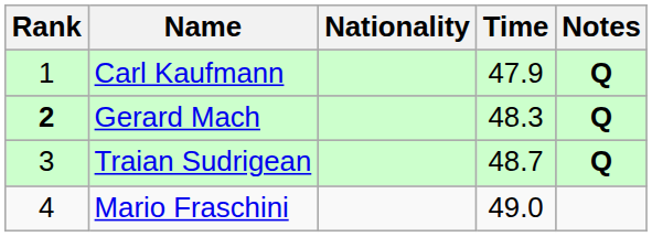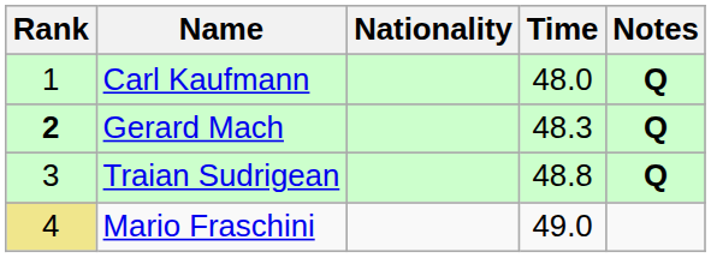 <table class="wikitable sortable" style="text-align:center">
 <tr>
 <th>Rank</th>
 <th>Name</th>
 <th>Nationality</th>
 <th>Time</th>
 <th>Notes</th>
 </tr>
 <tr bgcolor=ccffcc>
 <td>1</td>
 <td align=left><a href='#'>Carl Kaufmann</a></td>
 <td align=left></td>
-<td>47.9</td>
+<td>48.0</td>
 <td><strong>Q</strong></td>
 </tr>
 <tr bgcolor=ccffcc>
 <td><strong>2</strong></td>
 <td align=left><a href='#'>Gerard Mach</a></td>
 <td align=left></td>
 <td>48.3</td>
 <td><strong>Q</strong></td>
 </tr>
 <tr bgcolor=ccffcc>
 <td>3</td>
 <td align=left><a href='#'>Traian Sudrigean</a></td>
 <td align=left></td>
-<td>48.7</td>
+<td>48.8</td>
 <td><strong>Q</strong></td>
 </tr>
 <tr>
-<td>4</td>
+<td style="background: khaki;">4</td>
 <td align=left><a href='#'>Mario Fraschini</a></td>
 <td align=left></td>
 <td>49.0</td>
 <td></td>
 </tr>
 </table>
